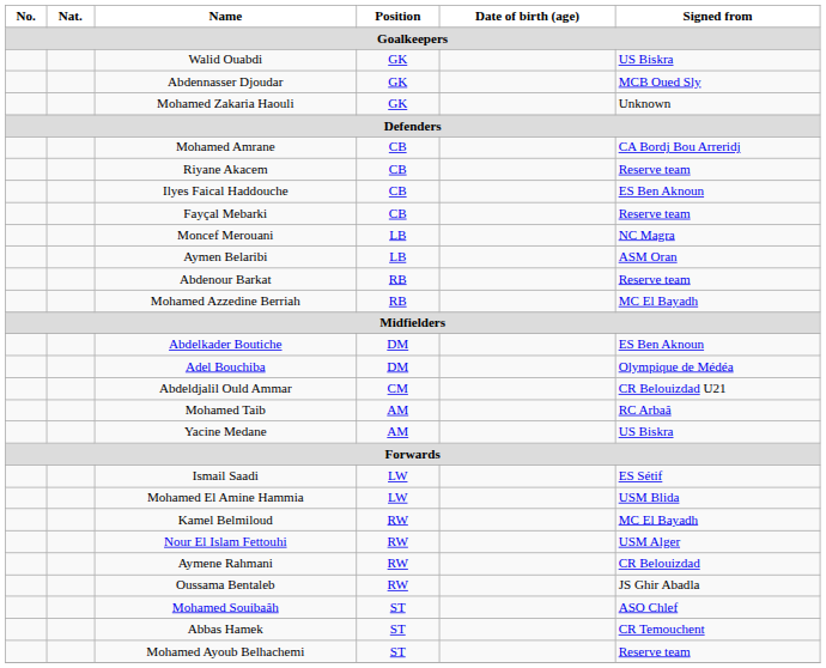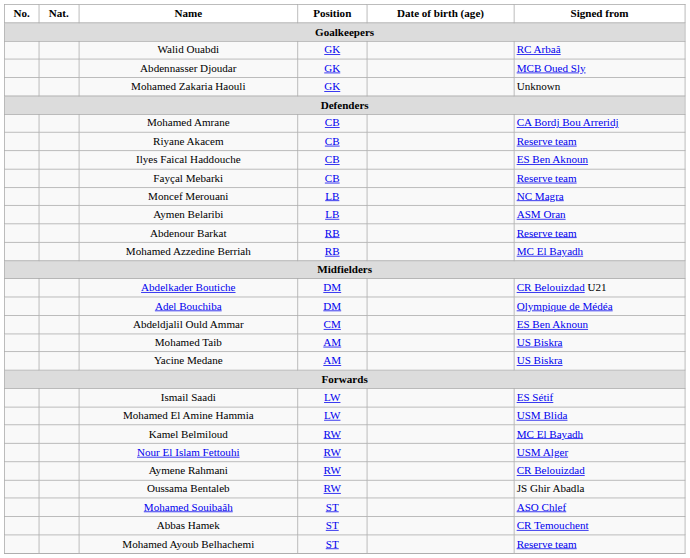 <table class="wikitable" style="text-align:center; font-size:90%; width:70%">
 <tr>
 <th style="background:white; color:black; text-align:center;">No.</th>
 <th style="background:white; color:black; text-align:center;">Nat.</th>
 <th style="background:white; color:black; text-align:center;">Name</th>
 <th style="background:white; color:black; text-align:center;">Position</th>
 <th style="background:white; color:black; text-align:center;">Date of birth (age)</th>
 <th style="background:white; color:black; text-align:center;">Signed from</th>
 </tr>
 <tr>
 <th colspan=10 style="background:#DCDCDC; text-align:center;">Goalkeepers</th>
 </tr>
 <tr>
 <td></td>
 <td></td>
 <td>Walid Ouabdi</td>
 <td><a href='#'>GK</a></td>
 <td></td>
-<td style="text-align:left"> <a href='#'>US Biskra</a></td>
+<td style="text-align:left"> <a href='#'>RC Arbaâ</a></td>
 </tr>
 <tr>
 <td></td>
 <td></td>
 <td>Abdennasser Djoudar</td>
 <td><a href='#'>GK</a></td>
 <td></td>
 <td style="text-align:left"> <a href='#'>MCB Oued Sly</a></td>
 </tr>
 <tr>
 <td></td>
 <td></td>
 <td>Mohamed Zakaria Haouli</td>
 <td><a href='#'>GK</a></td>
 <td></td>
 <td style="text-align:left"> Unknown</td>
 </tr>
 <tr>
 <th colspan=10 style="background:#DCDCDC; text-align:center;">Defenders</th>
 </tr>
 <tr>
 <td></td>
 <td></td>
 <td>Mohamed Amrane</td>
 <td><a href='#'>CB</a></td>
 <td></td>
 <td style="text-align:left"> <a href='#'>CA Bordj Bou Arreridj</a></td>
 </tr>
 <tr>
 <td></td>
 <td></td>
 <td>Riyane Akacem</td>
 <td><a href='#'>CB</a></td>
 <td></td>
 <td style="text-align:left"> <a href='#'>Reserve team</a></td>
 </tr>
 <tr>
 <td></td>
 <td></td>
 <td>Ilyes Faical Haddouche</td>
 <td><a href='#'>CB</a></td>
 <td></td>
 <td style="text-align:left"> <a href='#'>ES Ben Aknoun</a></td>
 </tr>
 <tr>
 <td></td>
 <td></td>
 <td>Fayçal Mebarki</td>
 <td><a href='#'>CB</a></td>
 <td></td>
 <td style="text-align:left"> <a href='#'>Reserve team</a></td>
 </tr>
 <tr>
 <td></td>
 <td></td>
 <td>Moncef Merouani</td>
 <td><a href='#'>LB</a></td>
 <td></td>
 <td style="text-align:left"> <a href='#'>NC Magra</a></td>
 </tr>
 <tr>
 <td></td>
 <td></td>
 <td>Aymen Belaribi</td>
 <td><a href='#'>LB</a></td>
 <td></td>
 <td style="text-align:left"> <a href='#'>ASM Oran</a></td>
 </tr>
 <tr>
 <td></td>
 <td></td>
 <td>Abdenour Barkat</td>
 <td><a href='#'>RB</a></td>
 <td></td>
 <td style="text-align:left"> <a href='#'>Reserve team</a></td>
 </tr>
 <tr>
 <td></td>
 <td></td>
 <td>Mohamed Azzedine Berriah</td>
 <td><a href='#'>RB</a></td>
 <td></td>
 <td style="text-align:left"> <a href='#'>MC El Bayadh</a></td>
 </tr>
 <tr>
 <th colspan=10 style="background:#DCDCDC; text-align:center;">Midfielders</th>
 </tr>
 <tr>
 <td></td>
 <td></td>
 <td><a href='#'>Abdelkader Boutiche</a></td>
 <td><a href='#'>DM</a></td>
 <td></td>
-<td style="text-align:left"> <a href='#'>ES Ben Aknoun</a></td>
+<td style="text-align:left"> <a href='#'>CR Belouizdad</a> U21</td>
 </tr>
 <tr>
 <td></td>
 <td></td>
 <td><a href='#'>Adel Bouchiba</a></td>
 <td><a href='#'>DM</a></td>
 <td></td>
 <td style="text-align:left"> <a href='#'>Olympique de Médéa</a></td>
 </tr>
 <tr>
 <td></td>
 <td></td>
 <td>Abdeldjalil Ould Ammar</td>
 <td><a href='#'>CM</a></td>
 <td></td>
-<td style="text-align:left"> <a href='#'>CR Belouizdad</a> U21</td>
+<td style="text-align:left"> <a href='#'>ES Ben Aknoun</a></td>
 </tr>
 <tr>
 <td></td>
 <td></td>
 <td>Mohamed Taib</td>
 <td><a href='#'>AM</a></td>
 <td></td>
-<td style="text-align:left"> <a href='#'>RC Arbaâ</a></td>
+<td style="text-align:left"> <a href='#'>US Biskra</a></td>
 </tr>
 <tr>
 <td></td>
 <td></td>
 <td>Yacine Medane</td>
 <td><a href='#'>AM</a></td>
 <td></td>
 <td style="text-align:left"> <a href='#'>US Biskra</a></td>
 </tr>
 <tr>
 <th colspan=10 style="background:#DCDCDC; text-align:center;">Forwards</th>
 </tr>
 <tr>
 <td></td>
 <td></td>
 <td>Ismail Saadi</td>
 <td><a href='#'>LW</a></td>
 <td></td>
 <td style="text-align:left"> <a href='#'>ES Sétif</a></td>
 </tr>
 <tr>
 <td></td>
 <td></td>
 <td>Mohamed El Amine Hammia</td>
 <td><a href='#'>LW</a></td>
 <td></td>
 <td style="text-align:left"> <a href='#'>USM Blida</a></td>
 </tr>
 <tr>
 <td></td>
 <td></td>
 <td>Kamel Belmiloud</td>
 <td><a href='#'>RW</a></td>
 <td></td>
 <td style="text-align:left"> <a href='#'>MC El Bayadh</a></td>
 </tr>
 <tr>
 <td></td>
 <td></td>
 <td><a href='#'>Nour El Islam Fettouhi</a></td>
 <td><a href='#'>RW</a></td>
 <td></td>
 <td style="text-align:left"> <a href='#'>USM Alger</a></td>
 </tr>
 <tr>
 <td></td>
 <td></td>
 <td>Aymene Rahmani</td>
 <td><a href='#'>RW</a></td>
 <td></td>
 <td style="text-align:left"> <a href='#'>CR Belouizdad</a></td>
 </tr>
 <tr>
 <td></td>
 <td></td>
 <td>Oussama Bentaleb</td>
 <td><a href='#'>RW</a></td>
 <td></td>
 <td style="text-align:left"> JS Ghir Abadla</td>
 </tr>
 <tr>
 <td></td>
 <td></td>
 <td><a href='#'>Mohamed Souibaâh</a></td>
 <td><a href='#'>ST</a></td>
 <td></td>
 <td style="text-align:left"> <a href='#'>ASO Chlef</a></td>
 </tr>
 <tr>
 <td></td>
 <td></td>
 <td>Abbas Hamek</td>
 <td><a href='#'>ST</a></td>
 <td></td>
 <td style="text-align:left"> <a href='#'>CR Temouchent</a></td>
 </tr>
 <tr>
 <td></td>
 <td></td>
 <td>Mohamed Ayoub Belhachemi</td>
 <td><a href='#'>ST</a></td>
 <td></td>
 <td style="text-align:left"> <a href='#'>Reserve team</a></td>
 </tr>
 <tr>
 </tr>
 </table>
